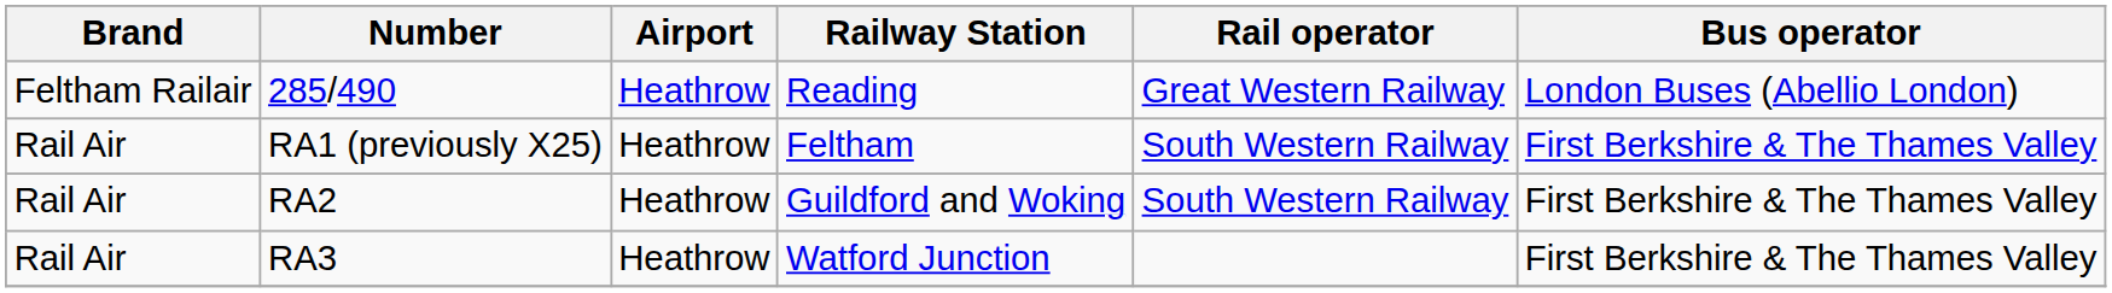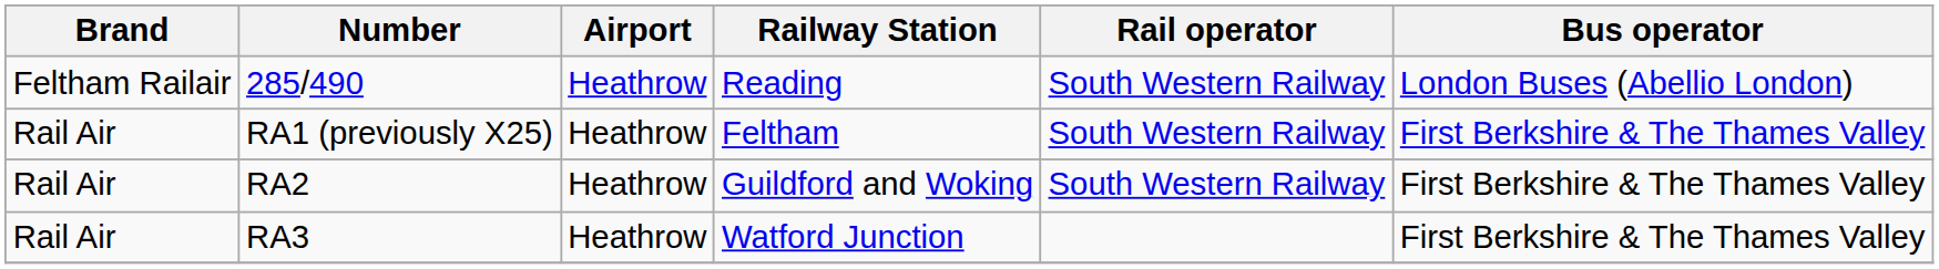 <table class="wikitable">
 <tr>
 <th>Brand</th>
 <th>Number</th>
 <th>Airport</th>
 <th>Railway Station</th>
 <th>Rail operator</th>
 <th>Bus operator</th>
 </tr>
 <tr --->
 <td>Feltham Railair</td>
 <td><a href='#'>285</a>/<a href='#'>490</a></td>
 <td><a href='#'>Heathrow</a></td>
 <td><a href='#'>Reading</a></td>
-<td><a href='#'>Great Western Railway</a></td>
+<td><a href='#'>South Western Railway</a></td>
 <td><a href='#'>London Buses</a> (<a href='#'>Abellio London</a>)</td>
 </tr>
 <tr --->
 <td>Rail Air</td>
 <td>RA1 (previously X25)</td>
 <td>Heathrow</td>
 <td><a href='#'>Feltham</a></td>
 <td><a href='#'>South Western Railway</a></td>
 <td><a href='#'>First Berkshire & The Thames Valley</a></td>
 </tr>
 <tr --->
 <td>Rail Air</td>
 <td>RA2</td>
 <td>Heathrow</td>
 <td><a href='#'>Guildford</a> and <a href='#'>Woking</a></td>
 <td><a href='#'>South Western Railway</a></td>
 <td>First Berkshire & The Thames Valley</td>
 </tr>
 <tr>
 <td>Rail Air</td>
 <td>RA3</td>
 <td>Heathrow</td>
 <td><a href='#'>Watford Junction</a></td>
 <td></td>
 <td>First Berkshire & The Thames Valley</td>
 </tr>
 <tr --->
 </tr>
 </table>
